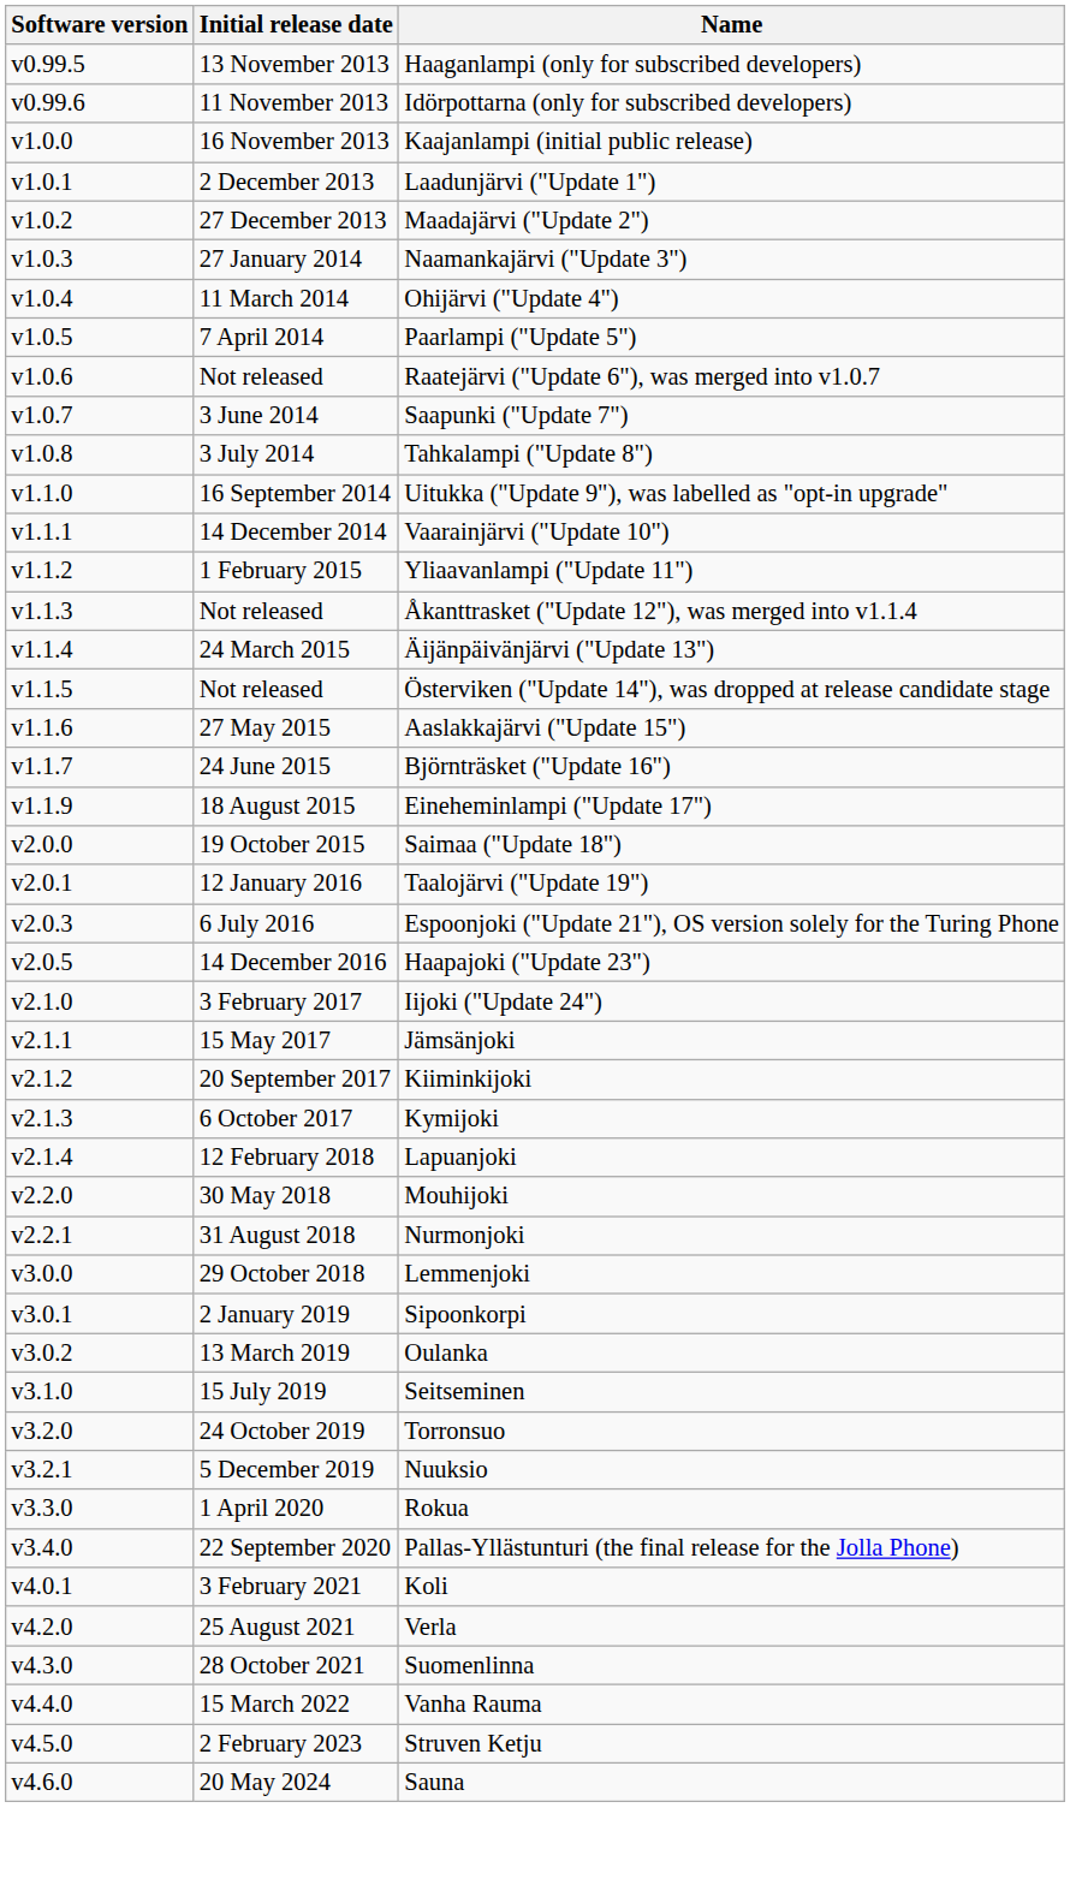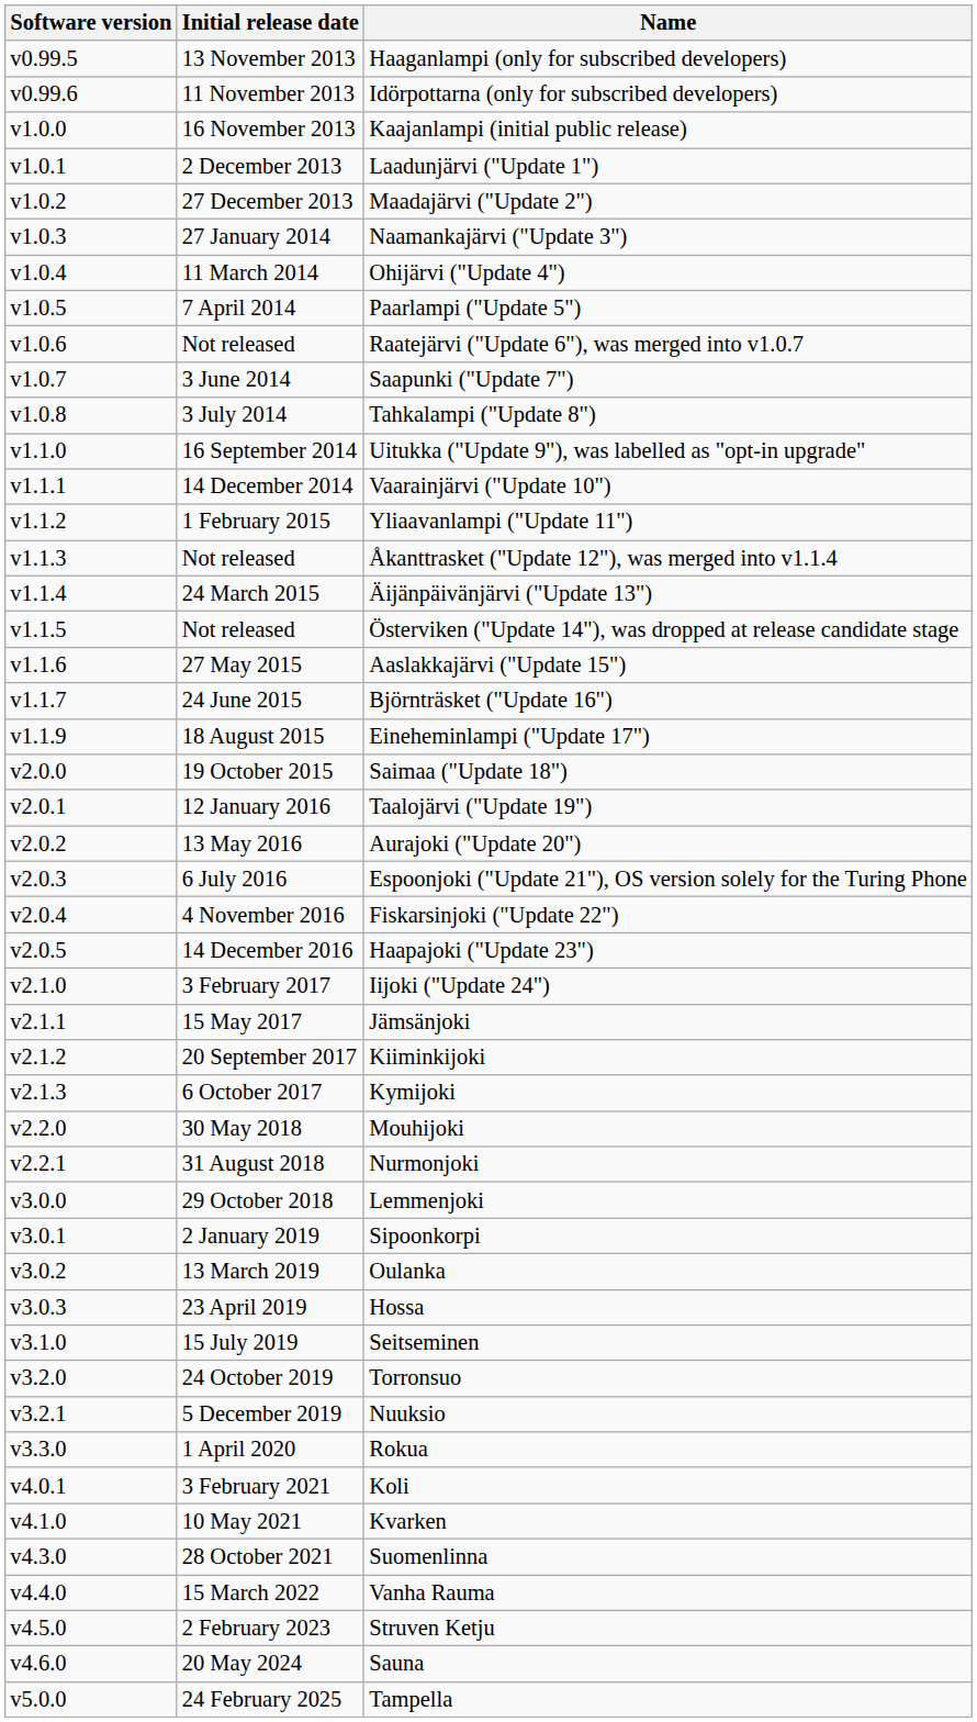 <table class="wikitable">
 <tr>
 <th>Software version</th>
 <th>Initial release date</th>
 <th>Name</th>
 </tr>
 <tr>
 <td>v0.99.5</td>
 <td>13 November 2013</td>
 <td>Haaganlampi (only for subscribed developers)</td>
 </tr>
 <tr>
 <td>v0.99.6</td>
 <td>11 November 2013</td>
 <td>Idörpottarna (only for subscribed developers)</td>
 </tr>
 <tr>
 <td>v1.0.0</td>
 <td>16 November 2013</td>
 <td>Kaajanlampi (initial public release)</td>
 </tr>
 <tr>
 <td>v1.0.1</td>
 <td>2 December 2013</td>
 <td>Laadunjärvi ("Update 1")</td>
 </tr>
 <tr>
 <td>v1.0.2</td>
 <td>27 December 2013</td>
 <td>Maadajärvi ("Update 2")</td>
 </tr>
 <tr>
 <td>v1.0.3</td>
 <td>27 January 2014</td>
 <td>Naamankajärvi ("Update 3")</td>
 </tr>
 <tr>
 <td>v1.0.4</td>
 <td>11 March 2014</td>
 <td>Ohijärvi ("Update 4")</td>
 </tr>
 <tr>
 <td>v1.0.5</td>
 <td>7 April 2014</td>
 <td>Paarlampi ("Update 5")</td>
 </tr>
 <tr>
 <td>v1.0.6</td>
 <td>Not released</td>
 <td>Raatejärvi ("Update 6"), was merged into v1.0.7</td>
 </tr>
 <tr>
 <td>v1.0.7</td>
 <td>3 June 2014</td>
 <td>Saapunki ("Update 7")</td>
 </tr>
 <tr>
 <td>v1.0.8</td>
 <td>3 July 2014</td>
 <td>Tahkalampi ("Update 8")</td>
 </tr>
 <tr>
 <td>v1.1.0</td>
 <td>16 September 2014</td>
 <td>Uitukka ("Update 9"), was labelled as "opt-in upgrade"</td>
 </tr>
 <tr>
 <td>v1.1.1</td>
 <td>14 December 2014</td>
 <td>Vaarainjärvi ("Update 10")</td>
 </tr>
 <tr>
 <td>v1.1.2</td>
 <td>1 February 2015</td>
 <td>Yliaavanlampi ("Update 11")</td>
 </tr>
 <tr>
 <td>v1.1.3</td>
 <td>Not released</td>
 <td>Åkanttrasket ("Update 12"), was merged into v1.1.4</td>
 </tr>
 <tr>
 <td>v1.1.4</td>
 <td>24 March 2015</td>
 <td>Äijänpäivänjärvi ("Update 13")</td>
 </tr>
 <tr>
 <td>v1.1.5</td>
 <td>Not released</td>
 <td>Österviken ("Update 14"), was dropped at release candidate stage</td>
 </tr>
 <tr>
 <td>v1.1.6</td>
 <td>27 May 2015</td>
 <td>Aaslakkajärvi ("Update 15")</td>
 </tr>
 <tr>
 <td>v1.1.7</td>
 <td>24 June 2015</td>
 <td>Björnträsket ("Update 16")</td>
 </tr>
 <tr>
 <td>v1.1.9</td>
 <td>18 August 2015</td>
 <td>Eineheminlampi ("Update 17")</td>
 </tr>
 <tr>
 <td>v2.0.0</td>
 <td>19 October 2015</td>
 <td>Saimaa ("Update 18")</td>
 </tr>
 <tr>
 <td>v2.0.1</td>
 <td>12 January 2016</td>
 <td>Taalojärvi ("Update 19")</td>
 </tr>
 <tr>
+<td>v2.0.2</td>
+<td>13 May 2016</td>
+<td>Aurajoki ("Update 20")</td>
+</tr>
+<tr>
 <td>v2.0.3</td>
 <td>6 July 2016</td>
 <td>Espoonjoki ("Update 21"), OS version solely for the Turing Phone</td>
+</tr>
+<tr>
+<td>v2.0.4</td>
+<td>4 November 2016</td>
+<td>Fiskarsinjoki ("Update 22")</td>
 </tr>
 <tr>
 <td>v2.0.5</td>
 <td>14 December 2016</td>
 <td>Haapajoki ("Update 23")</td>
 </tr>
 <tr>
 <td>v2.1.0</td>
 <td>3 February 2017</td>
 <td>Iijoki ("Update 24")</td>
 </tr>
 <tr>
 <td>v2.1.1</td>
 <td>15 May 2017</td>
 <td>Jämsänjoki</td>
 </tr>
 <tr>
 <td>v2.1.2</td>
 <td>20 September 2017</td>
 <td>Kiiminkijoki</td>
 </tr>
 <tr>
 <td>v2.1.3</td>
 <td>6 October 2017</td>
 <td>Kymijoki</td>
 </tr>
 <tr>
-<td>v2.1.4</td>
-<td>12 February 2018</td>
-<td>Lapuanjoki</td>
-</tr>
-<tr>
 <td>v2.2.0</td>
 <td>30 May 2018</td>
 <td>Mouhijoki</td>
 </tr>
 <tr>
 <td>v2.2.1</td>
 <td>31 August 2018</td>
 <td>Nurmonjoki</td>
 </tr>
 <tr>
 <td>v3.0.0</td>
 <td>29 October 2018</td>
 <td>Lemmenjoki</td>
 </tr>
 <tr>
 <td>v3.0.1</td>
 <td>2 January 2019</td>
 <td>Sipoonkorpi</td>
 </tr>
 <tr>
 <td>v3.0.2</td>
 <td>13 March 2019</td>
 <td>Oulanka</td>
 </tr>
 <tr>
+<td>v3.0.3</td>
+<td>23 April 2019</td>
+<td>Hossa</td>
+</tr>
+<tr>
 <td>v3.1.0</td>
 <td>15 July 2019</td>
 <td>Seitseminen</td>
 </tr>
 <tr>
 <td>v3.2.0</td>
 <td>24 October 2019</td>
 <td>Torronsuo</td>
 </tr>
 <tr>
 <td>v3.2.1</td>
 <td>5 December 2019</td>
 <td>Nuuksio</td>
 </tr>
 <tr>
 <td>v3.3.0</td>
 <td>1 April 2020</td>
 <td>Rokua</td>
 </tr>
 <tr>
-<td>v3.4.0</td>
-<td>22 September 2020</td>
-<td>Pallas-Yllästunturi (the final release for the <a href='#'>Jolla Phone</a>)</td>
-</tr>
-<tr>
 <td>v4.0.1</td>
 <td>3 February 2021</td>
 <td>Koli</td>
 </tr>
 <tr>
-<td>v4.2.0</td>
-<td>25 August 2021</td>
-<td>Verla</td>
+<td>v4.1.0</td>
+<td>10 May 2021</td>
+<td>Kvarken</td>
 </tr>
 <tr>
 <td>v4.3.0</td>
 <td>28 October 2021</td>
 <td>Suomenlinna</td>
 </tr>
 <tr>
 <td>v4.4.0</td>
 <td>15 March 2022</td>
 <td>Vanha Rauma</td>
 </tr>
 <tr>
 <td>v4.5.0</td>
 <td>2 February 2023</td>
 <td>Struven Ketju</td>
 </tr>
 <tr>
 <td>v4.6.0</td>
 <td>20 May 2024</td>
 <td>Sauna</td>
 </tr>
+<tr>
+<td>v5.0.0</td>
+<td>24 February 2025</td>
+<td>Tampella</td>
+</tr>
 </table>
